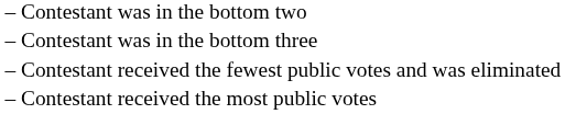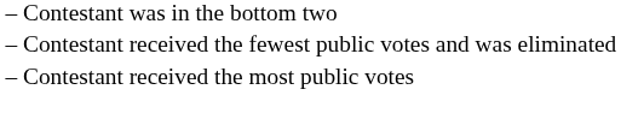 <table>
 <tr>
 <td> –</td>
 <td>Contestant was in the bottom two</td>
-</tr>
-<tr>
-<td> –</td>
-<td>Contestant was in the bottom three</td>
 </tr>
 <tr>
 <td> –</td>
 <td>Contestant received the fewest public votes and was eliminated</td>
 </tr>
 <tr>
 <td> –</td>
 <td>Contestant received the most public votes</td>
 </tr>
 </table>
